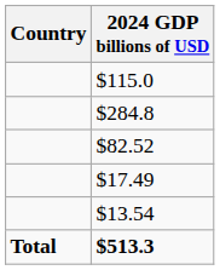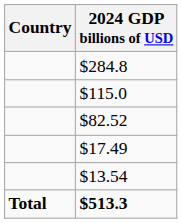 <table class="sortable wikitable sticky-header static-row-numbers col1left" >
 <tr>
 <th>Country</th>
 <th>2024 GDP<br><small>billions of <a href='#'>USD</a></small></th>
 </tr>
 <tr>
 <td></td>
-<td>$115.0</td>
+<td>$284.8</td>
 </tr>
 <tr>
 <td></td>
-<td>$284.8</td>
+<td>$115.0</td>
 </tr>
 <tr>
 <td></td>
 <td>$82.52</td>
 </tr>
 <tr>
 <td></td>
 <td>$17.49</td>
 </tr>
 <tr>
 <td></td>
 <td>$13.54</td>
 </tr>
 <tr class="static-row-numbers-norank">
 <td><strong> Total </strong></td>
 <td><strong>$513.3</strong></td>
 </tr>
 </table>
